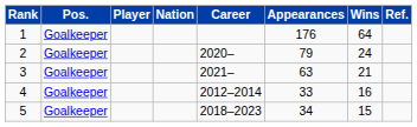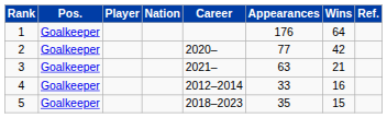 <table class="wikitable sortable" style="text-align:center;">
 <tr>
 <th style="background:#003DA6; color:white;" scope="col">Rank</th>
 <th style="background:#003DA6; color:white;" scope="col">Pos.</th>
 <th style="background:#003DA6; color:white;" scope="col">Player</th>
 <th style="background:#003DA6; color:white;" scope="col">Nation</th>
 <th style="background:#003DA6; color:white;" scope="col">Career</th>
 <th style="background:#003DA6; color:white;" scope="col">Appearances</th>
 <th style="background:#003DA6; color:white;" scope="col">Wins</th>
 <th style="background:#003DA6; color:white;" scope="col">Ref.</th>
 </tr>
 <tr>
 <td>1</td>
 <td align="left"><a href='#'>Goalkeeper</a></td>
 <td align="left"></td>
 <td align="left"></td>
 <td align="left"></td>
 <td>176</td>
 <td>64</td>
 <td></td>
 </tr>
 <tr>
 <td>2</td>
 <td align="left"><a href='#'>Goalkeeper</a></td>
 <td align="left"><strong></strong></td>
 <td align="left"></td>
 <td align="left">2020–</td>
-<td>79</td>
-<td>24</td>
+<td>77</td>
+<td>42</td>
 <td></td>
 </tr>
 <tr>
 <td>3</td>
 <td align="left"><a href='#'>Goalkeeper</a></td>
 <td align="left"></td>
 <td align="left"></td>
 <td align="left">2021–</td>
 <td>63</td>
 <td>21</td>
 <td></td>
 </tr>
 <tr>
 <td>4</td>
 <td align="left"><a href='#'>Goalkeeper</a></td>
 <td align="left"><strong></strong></td>
 <td align="left"></td>
 <td align="left">2012–2014</td>
 <td>33</td>
 <td>16</td>
 <td></td>
 </tr>
 <tr>
 <td>5</td>
 <td align="left"><a href='#'>Goalkeeper</a></td>
 <td align="left"></td>
 <td align="left"></td>
 <td align="left">2018–2023</td>
-<td>34</td>
+<td>35</td>
 <td>15</td>
 <td></td>
 </tr>
 </table>
